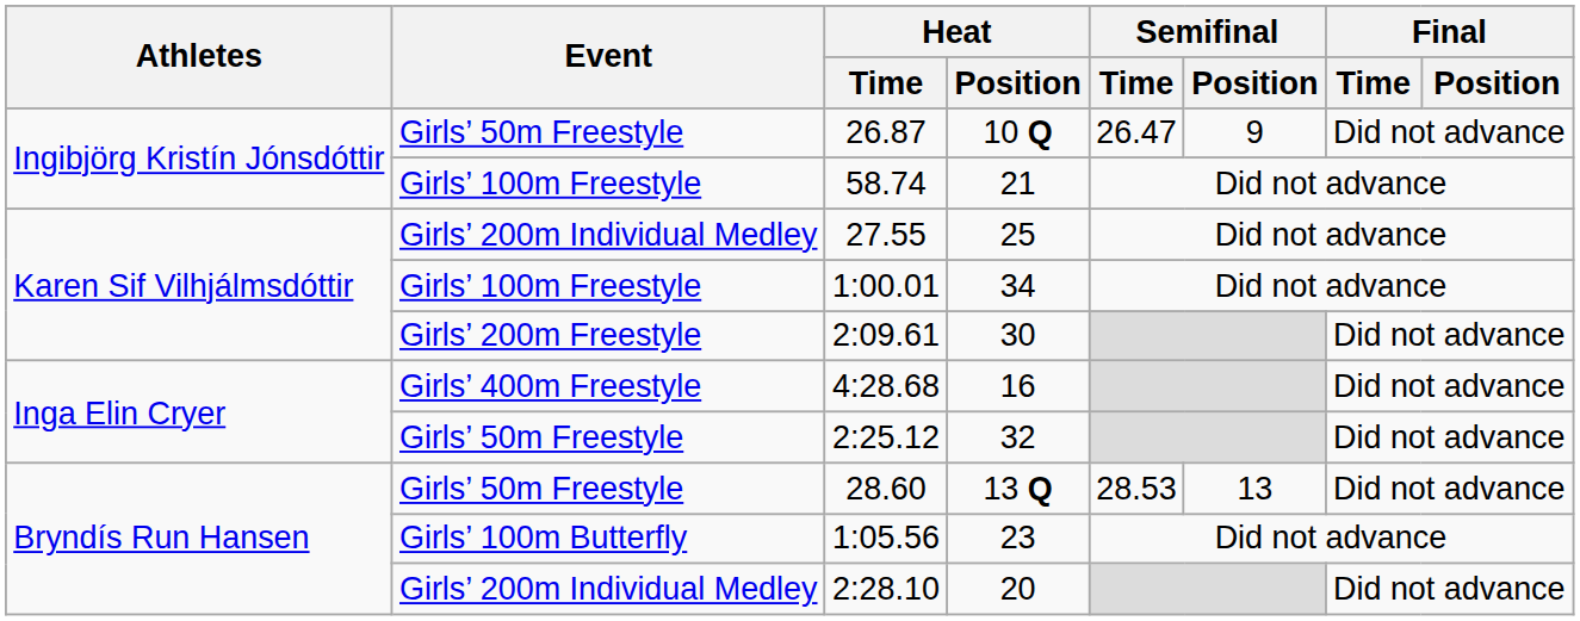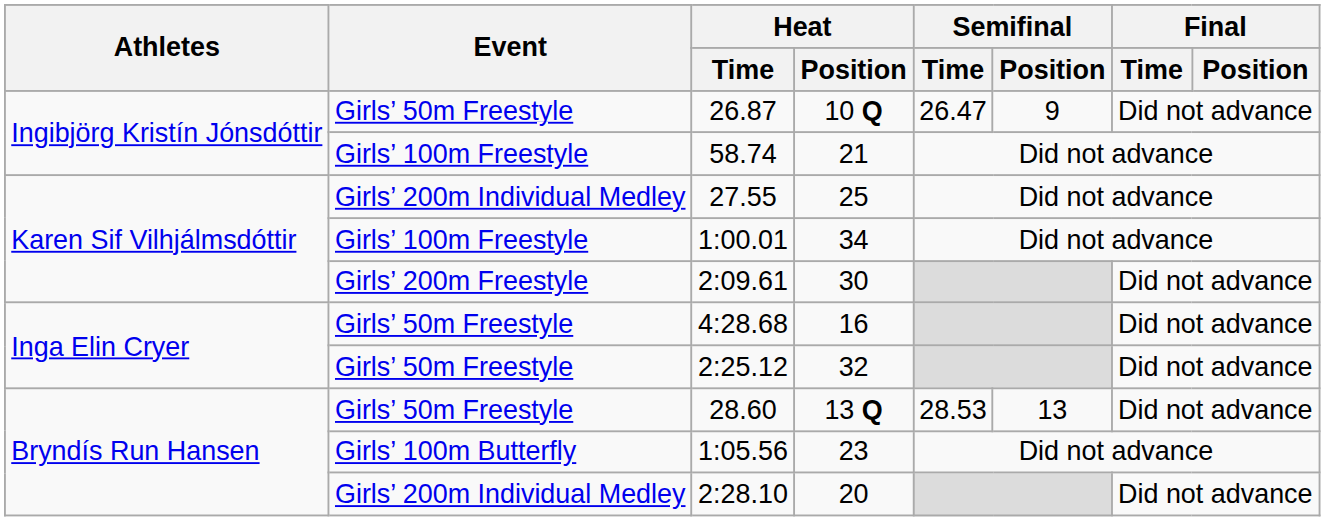 <table class="wikitable" border="1" style="font-size:90%">
 <tr>
 <th rowspan=2>Athletes</th>
 <th rowspan=2>Event</th>
 <th colspan=2>Heat</th>
 <th colspan=2>Semifinal</th>
 <th colspan=2>Final</th>
 </tr>
 <tr>
 <th>Time</th>
 <th>Position</th>
 <th>Time</th>
 <th>Position</th>
 <th>Time</th>
 <th>Position</th>
 </tr>
 <tr>
 <td rowspan=2><a href='#'>Ingibjörg Kristín Jónsdóttir</a></td>
 <td><a href='#'>Girls’ 50m Freestyle</a></td>
 <td align=center>26.87</td>
 <td align=center>10 <strong>Q</strong></td>
 <td align=center>26.47</td>
 <td align=center>9</td>
 <td colspan="2" align=center>Did not advance</td>
 </tr>
 <tr>
 <td><a href='#'>Girls’ 100m Freestyle</a></td>
 <td align=center>58.74</td>
 <td align=center>21</td>
 <td colspan="4" align=center>Did not advance</td>
 </tr>
 <tr>
 <td rowspan=3><a href='#'>Karen Sif Vilhjálmsdóttir</a></td>
 <td><a href='#'>Girls’ 200m Individual Medley</a></td>
 <td align=center>27.55</td>
 <td align=center>25</td>
 <td colspan="4" align=center>Did not advance</td>
 </tr>
 <tr>
 <td><a href='#'>Girls’ 100m Freestyle</a></td>
 <td align=center>1:00.01</td>
 <td align=center>34</td>
 <td colspan="4" align=center>Did not advance</td>
 </tr>
 <tr>
 <td><a href='#'>Girls’ 200m Freestyle</a></td>
 <td align=center>2:09.61</td>
 <td align=center>30</td>
 <td colspan=2 bgcolor=#DCDCDC></td>
 <td colspan="2" align=center>Did not advance</td>
 </tr>
 <tr>
 <td rowspan=2><a href='#'>Inga Elin Cryer</a></td>
-<td><a href='#'>Girls’ 400m Freestyle</a></td>
+<td><a href='#'>Girls’ 50m Freestyle</a></td>
 <td align=center>4:28.68</td>
 <td align=center>16</td>
 <td colspan=2 bgcolor=#DCDCDC></td>
 <td colspan="2" align=center>Did not advance</td>
 </tr>
 <tr>
 <td><a href='#'>Girls’ 50m Freestyle</a></td>
 <td align=center>2:25.12</td>
 <td align=center>32</td>
 <td colspan=2 bgcolor=#DCDCDC></td>
 <td colspan="2" align=center>Did not advance</td>
 </tr>
 <tr>
 <td rowspan=3><a href='#'>Bryndís Run Hansen</a></td>
 <td><a href='#'>Girls’ 50m Freestyle</a></td>
 <td align=center>28.60</td>
 <td align=center>13 <strong>Q</strong></td>
 <td align=center>28.53</td>
 <td align=center>13</td>
 <td colspan="2" align=center>Did not advance</td>
 </tr>
 <tr>
 <td><a href='#'>Girls’ 100m Butterfly</a></td>
 <td align=center>1:05.56</td>
 <td align=center>23</td>
 <td colspan="4" align=center>Did not advance</td>
 </tr>
 <tr>
 <td><a href='#'>Girls’ 200m Individual Medley</a></td>
 <td align=center>2:28.10</td>
 <td align=center>20</td>
 <td colspan=2 bgcolor=#DCDCDC></td>
 <td colspan="2" align=center>Did not advance</td>
 </tr>
 </table>
